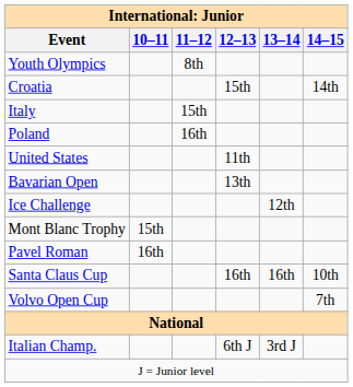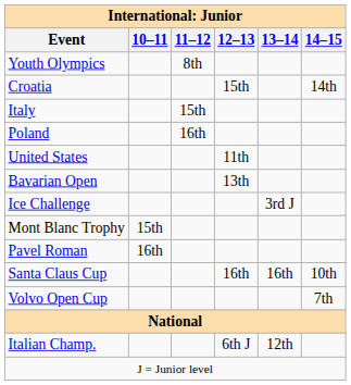 <table class="wikitable" style="text-align:center">
 <tr>
 <th style="background-color: #ffdead; " colspan=6 align=center>International: Junior</th>
 </tr>
 <tr>
 <th>Event</th>
 <th><a href='#'>10–11</a></th>
 <th><a href='#'>11–12</a></th>
 <th><a href='#'>12–13</a></th>
 <th><a href='#'>13–14</a></th>
 <th><a href='#'>14–15</a></th>
 </tr>
 <tr>
 <td align=left><a href='#'>Youth Olympics</a></td>
 <td></td>
 <td>8th</td>
 <td></td>
 <td></td>
 <td></td>
 </tr>
 <tr>
 <td align=left> <a href='#'>Croatia</a></td>
 <td></td>
 <td></td>
 <td>15th</td>
 <td></td>
 <td>14th</td>
 </tr>
 <tr>
 <td align=left> <a href='#'>Italy</a></td>
 <td></td>
 <td>15th</td>
 <td></td>
 <td></td>
 <td></td>
 </tr>
 <tr>
 <td align=left> <a href='#'>Poland</a></td>
 <td></td>
 <td>16th</td>
 <td></td>
 <td></td>
 <td></td>
 </tr>
 <tr>
 <td align=left> <a href='#'>United States</a></td>
 <td></td>
 <td></td>
 <td>11th</td>
 <td></td>
 <td></td>
 </tr>
 <tr>
 <td align=left><a href='#'>Bavarian Open</a></td>
 <td></td>
 <td></td>
 <td>13th</td>
 <td></td>
 <td></td>
 </tr>
 <tr>
 <td align=left><a href='#'>Ice Challenge</a></td>
 <td></td>
 <td></td>
 <td></td>
-<td>12th</td>
+<td>3rd J</td>
 <td></td>
 </tr>
 <tr>
 <td align=left>Mont Blanc Trophy</td>
 <td>15th</td>
 <td></td>
 <td></td>
 <td></td>
 <td></td>
 </tr>
 <tr>
 <td align=left><a href='#'>Pavel Roman</a></td>
 <td>16th</td>
 <td></td>
 <td></td>
 <td></td>
 <td></td>
 </tr>
 <tr>
 <td align=left><a href='#'>Santa Claus Cup</a></td>
 <td></td>
 <td></td>
 <td>16th</td>
 <td>16th</td>
 <td>10th</td>
 </tr>
 <tr>
 <td align=left><a href='#'>Volvo Open Cup</a></td>
 <td></td>
 <td></td>
 <td></td>
 <td></td>
 <td>7th</td>
 </tr>
 <tr>
 <th style="background-color: #ffdead; " colspan=6 align=center>National</th>
 </tr>
 <tr>
 <td align=left><a href='#'>Italian Champ.</a></td>
 <td></td>
 <td></td>
 <td>6th J</td>
-<td>3rd J</td>
+<td>12th</td>
 <td></td>
 </tr>
 <tr>
 <td colspan=6 align=center><small> J = Junior level </small></td>
 </tr>
 </table>
